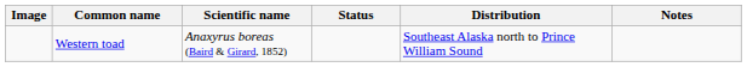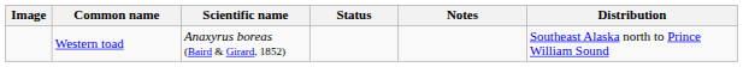 <table class="wikitable">
 <tr>
 <th scope="col" style="width: 50px;">Image</th>
 <th scope="col" style="width: 150px;">Common name</th>
 <th scope="col" style="width: 150px;">Scientific name</th>
 <th scope="col" style="width: 100px;">Status</th>
+<th scope="col" style="width: 150px;">Notes</th>
 <th scope="col" style="width: 250px;">Distribution</th>
-<th scope="col" style="width: 150px;">Notes</th>
 </tr>
 <tr>
 <td></td>
 <td><a href='#'>Western toad</a></td>
 <td><em>Anaxyrus boreas</em><br><small>(<a href='#'>Baird</a> & <a href='#'>Girard</a>, 1852)</small></td>
 <td></td>
+<td></td>
 <td><a href='#'>Southeast Alaska</a> north to <a href='#'>Prince William Sound</a></td>
-<td></td>
 </tr>
 </table>
